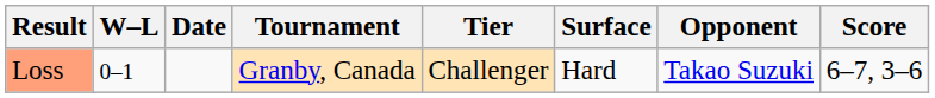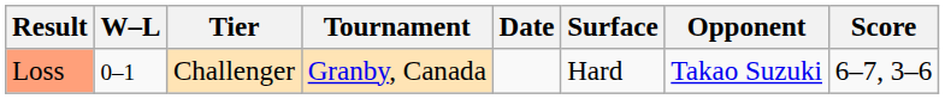 <table class="sortable wikitable">
 <tr>
 <th>Result</th>
 <th class="unsortable">W–L</th>
+<th>Tier</th>
+<th>Tournament</th>
 <th>Date</th>
-<th>Tournament</th>
-<th>Tier</th>
 <th>Surface</th>
 <th>Opponent</th>
 <th class="unsortable">Score</th>
 </tr>
 <tr>
 <td style="background:#ffa07a;">Loss</td>
 <td><small>0–1</small></td>
+<td style="background:moccasin;">Challenger</td>
+<td style="background:moccasin;"><a href='#'>Granby</a>, Canada</td>
 <td></td>
-<td style="background:moccasin;"><a href='#'>Granby</a>, Canada</td>
-<td style="background:moccasin;">Challenger</td>
 <td>Hard</td>
 <td> <a href='#'>Takao Suzuki</a></td>
 <td>6–7, 3–6</td>
 </tr>
 </table>
